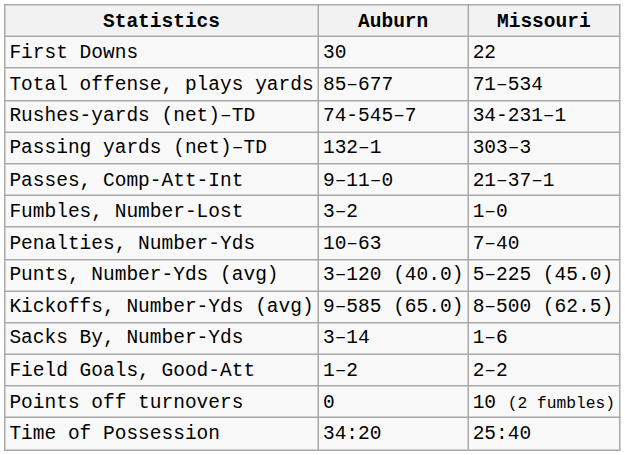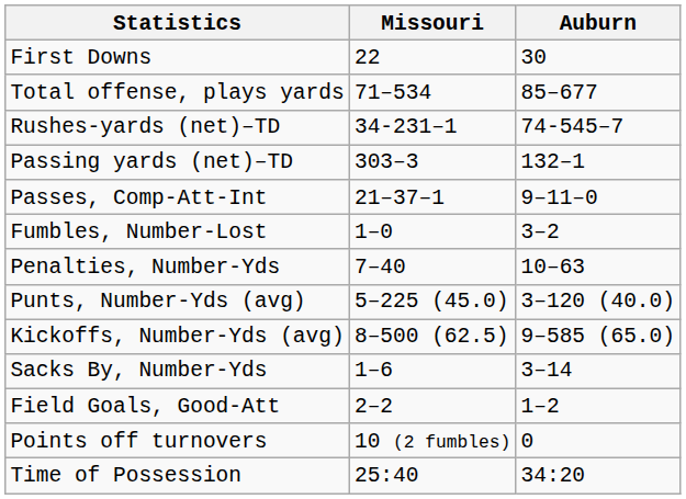 <table class="wikitable">
 <tr>
 <th>Statistics</th>
+<th>Missouri</th>
 <th>Auburn</th>
-<th>Missouri</th>
 </tr>
 <tr>
 <td>First Downs</td>
+<td>22</td>
 <td>30</td>
-<td>22</td>
 </tr>
 <tr>
 <td>Total offense, plays yards</td>
+<td>71–534</td>
 <td>85–677</td>
-<td>71–534</td>
 </tr>
 <tr>
 <td>Rushes-yards (net)–TD</td>
+<td>34-231–1</td>
 <td>74-545–7</td>
-<td>34-231–1</td>
 </tr>
 <tr>
 <td>Passing yards (net)–TD</td>
+<td>303–3</td>
 <td>132–1</td>
-<td>303–3</td>
 </tr>
 <tr>
 <td>Passes, Comp-Att-Int</td>
+<td>21–37–1</td>
 <td>9–11–0</td>
-<td>21–37–1</td>
 </tr>
 <tr>
 <td>Fumbles, Number-Lost</td>
+<td>1–0</td>
 <td>3–2</td>
-<td>1–0</td>
 </tr>
 <tr>
 <td>Penalties, Number-Yds</td>
+<td>7–40</td>
 <td>10–63</td>
-<td>7–40</td>
 </tr>
 <tr>
 <td>Punts, Number-Yds (avg)</td>
+<td>5–225 (45.0)</td>
 <td>3–120 (40.0)</td>
-<td>5–225 (45.0)</td>
 </tr>
 <tr>
 <td>Kickoffs, Number-Yds (avg)</td>
+<td>8–500 (62.5)</td>
 <td>9–585 (65.0)</td>
-<td>8–500 (62.5)</td>
 </tr>
 <tr>
 <td>Sacks By, Number-Yds</td>
+<td>1–6</td>
 <td>3–14</td>
-<td>1–6</td>
 </tr>
 <tr>
 <td>Field Goals, Good-Att</td>
+<td>2–2</td>
 <td>1–2</td>
-<td>2–2</td>
 </tr>
 <tr>
 <td>Points off turnovers</td>
+<td>10 <small>(2 fumbles)</small></td>
 <td>0</td>
-<td>10 <small>(2 fumbles)</small></td>
 </tr>
 <tr>
 <td>Time of Possession</td>
+<td>25:40</td>
 <td>34:20</td>
-<td>25:40</td>
 </tr>
 </table>
